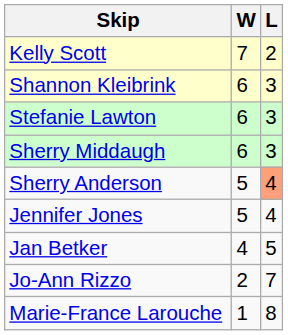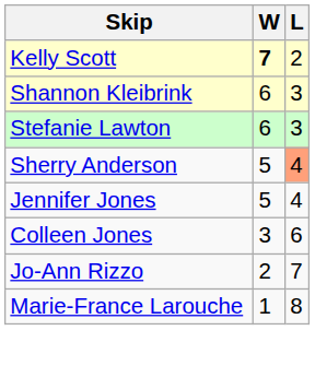 <table class="wikitable">
 <tr>
 <th width=170>Skip</th>
 <th>W</th>
 <th>L</th>
 </tr>
 <tr bgcolor=#ffffcc>
 <td> <a href='#'>Kelly Scott</a></td>
-<td>7</td>
+<td><strong>7</strong></td>
 <td>2</td>
 </tr>
 <tr bgcolor=#ffffcc>
 <td> <a href='#'>Shannon Kleibrink</a></td>
 <td>6</td>
 <td>3</td>
 </tr>
 <tr bgcolor=#ccffcc>
 <td> <a href='#'>Stefanie Lawton</a></td>
-<td>6</td>
-<td>3</td>
-</tr>
-<tr bgcolor=#ccffcc>
-<td> <a href='#'>Sherry Middaugh</a></td>
 <td>6</td>
 <td>3</td>
 </tr>
 <tr>
 <td> <a href='#'>Sherry Anderson</a></td>
 <td>5</td>
 <td style="background: lightsalmon;">4</td>
 </tr>
 <tr>
 <td> <a href='#'>Jennifer Jones</a></td>
 <td>5</td>
 <td>4</td>
 </tr>
 <tr>
-<td> <a href='#'>Jan Betker</a></td>
-<td>4</td>
-<td>5</td>
+<td> <a href='#'>Colleen Jones</a></td>
+<td>3</td>
+<td>6</td>
 </tr>
 <tr>
 <td> <a href='#'>Jo-Ann Rizzo</a></td>
 <td>2</td>
 <td>7</td>
 </tr>
 <tr>
 <td> <a href='#'>Marie-France Larouche</a></td>
 <td>1</td>
 <td>8</td>
 </tr>
 </table>
